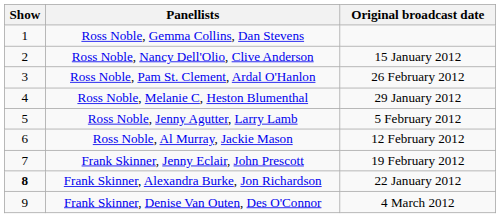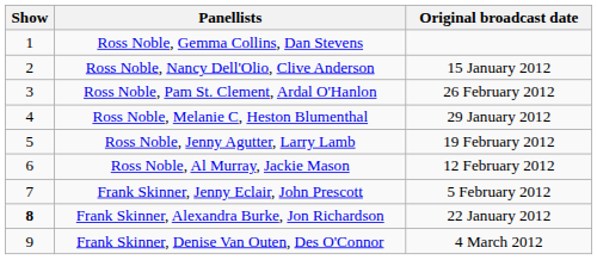 <table class="wikitable" width="600" style="text-align:center;">
 <tr>
 <th>Show</th>
 <th>Panellists</th>
 <th>Original broadcast date</th>
 </tr>
 <tr>
 <td>1</td>
 <td><a href='#'>Ross Noble</a>, <a href='#'>Gemma Collins</a>, <a href='#'>Dan Stevens</a></td>
 <td></td>
 </tr>
 <tr>
 <td>2</td>
 <td><a href='#'>Ross Noble</a>, <a href='#'>Nancy Dell'Olio</a>, <a href='#'>Clive Anderson</a></td>
 <td>15 January 2012</td>
 </tr>
 <tr>
 <td>3</td>
 <td><a href='#'>Ross Noble</a>, <a href='#'>Pam St. Clement</a>, <a href='#'>Ardal O'Hanlon</a></td>
 <td>26 February 2012</td>
 </tr>
 <tr>
 <td>4</td>
 <td><a href='#'>Ross Noble</a>, <a href='#'>Melanie C</a>, <a href='#'>Heston Blumenthal</a></td>
 <td>29 January 2012</td>
 </tr>
 <tr>
 <td>5</td>
 <td><a href='#'>Ross Noble</a>, <a href='#'>Jenny Agutter</a>, <a href='#'>Larry Lamb</a></td>
-<td>5 February 2012</td>
+<td>19 February 2012</td>
 </tr>
 <tr>
 <td>6</td>
 <td><a href='#'>Ross Noble</a>, <a href='#'>Al Murray</a>, <a href='#'>Jackie Mason</a></td>
 <td>12 February 2012</td>
 </tr>
 <tr>
 <td>7</td>
 <td><a href='#'>Frank Skinner</a>, <a href='#'>Jenny Eclair</a>, <a href='#'>John Prescott</a></td>
-<td>19 February 2012</td>
+<td>5 February 2012</td>
 </tr>
 <tr>
 <td><strong>8</strong></td>
 <td><a href='#'>Frank Skinner</a>, <a href='#'>Alexandra Burke</a>, <a href='#'>Jon Richardson</a></td>
 <td>22 January 2012</td>
 </tr>
 <tr>
 <td>9</td>
 <td><a href='#'>Frank Skinner</a>, <a href='#'>Denise Van Outen</a>, <a href='#'>Des O'Connor</a></td>
 <td>4 March 2012</td>
 </tr>
 </table>
